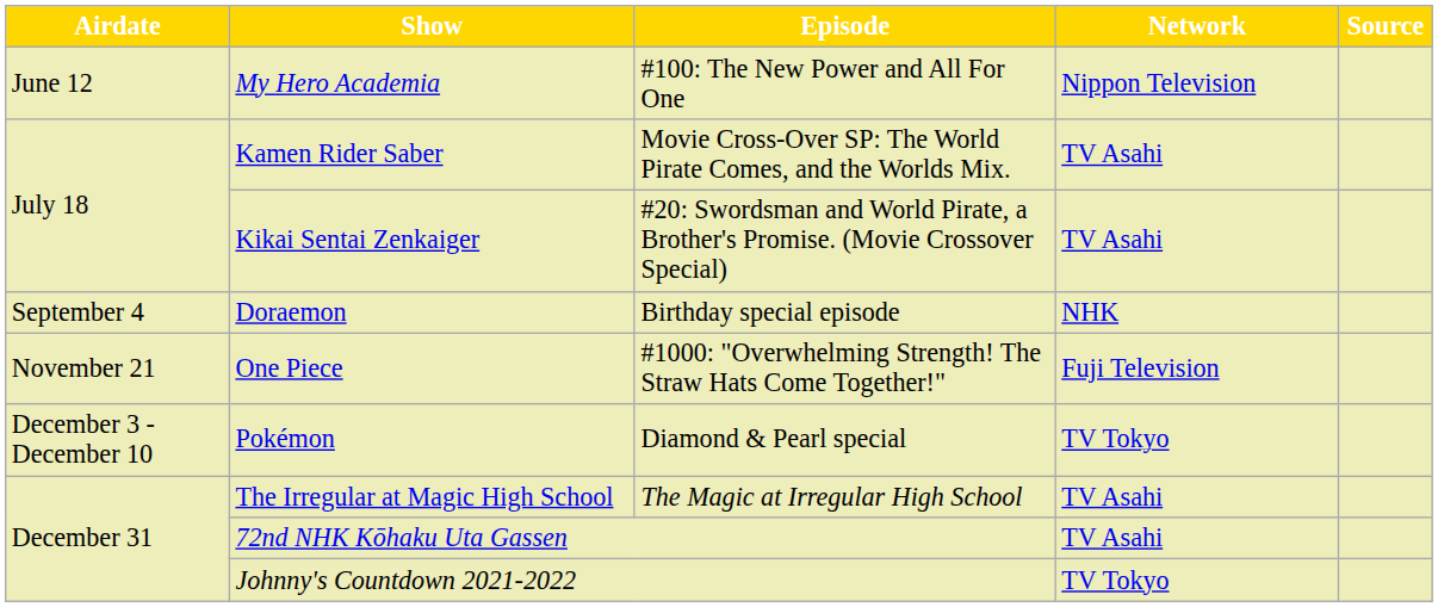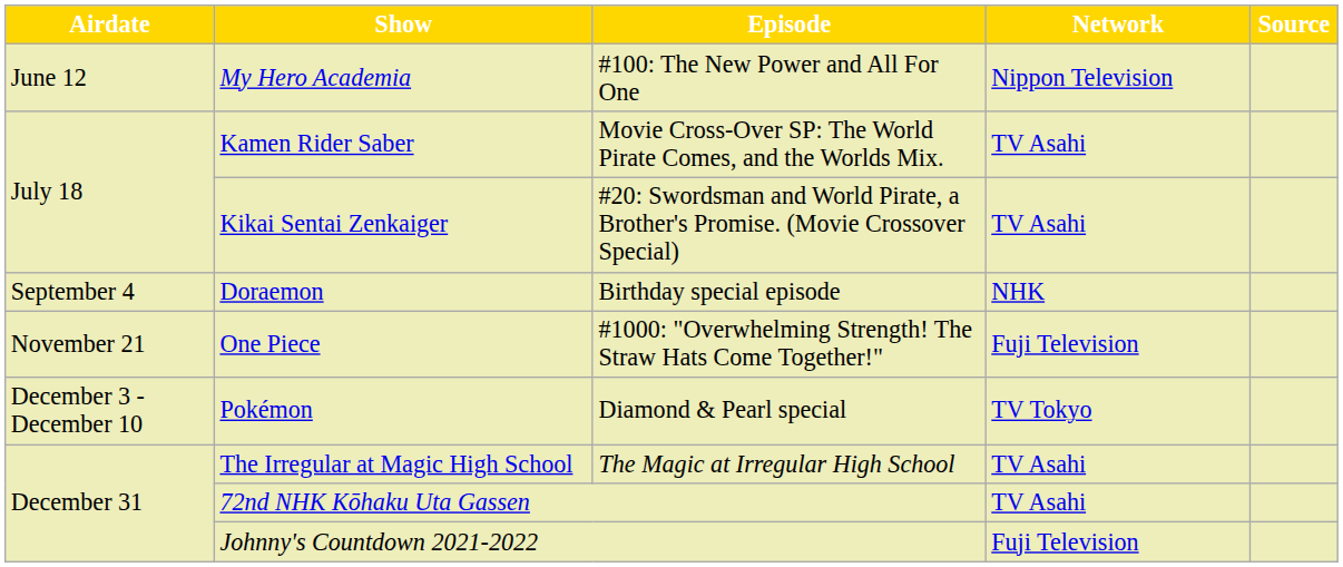 <table class="wikitable" style="background:#EEB">
 <tr>
 <th style="background:gold; color:white;" width="150">Airdate</th>
 <th style="background:gold; color:white;" width="300">Show</th>
 <th style="background:gold; color:white;" width="300">Episode</th>
 <th style="background:gold; color:white;" width="200">Network</th>
 <th style="background:gold; color:white;" width="50">Source</th>
 </tr>
 <tr>
 <td>June 12</td>
 <td><em><a href='#'>My Hero Academia</a></em></td>
 <td>#100: The New Power and All For One</td>
 <td><a href='#'>Nippon Television</a></td>
 <td></td>
 </tr>
 <tr>
 <td rowspan=2>July 18</td>
 <td><a href='#'>Kamen Rider Saber</a></td>
 <td>Movie Cross-Over SP: The World Pirate Comes, and the Worlds Mix.</td>
 <td><a href='#'>TV Asahi</a></td>
 <td></td>
 </tr>
 <tr>
 <td><a href='#'>Kikai Sentai Zenkaiger</a></td>
 <td>#20: Swordsman and World Pirate, a Brother's Promise. (Movie Crossover Special)</td>
 <td><a href='#'>TV Asahi</a></td>
 <td></td>
 </tr>
 <tr>
 <td>September 4</td>
 <td><a href='#'>Doraemon</a></td>
 <td>Birthday special episode</td>
 <td><a href='#'>NHK</a></td>
 <td></td>
 </tr>
 <tr>
 <td>November 21</td>
 <td><a href='#'>One Piece</a></td>
 <td>#1000: "Overwhelming Strength! The Straw Hats Come Together!"</td>
 <td><a href='#'>Fuji Television</a></td>
 <td></td>
 </tr>
 <tr>
 <td>December 3 - December 10</td>
 <td><a href='#'>Pokémon</a></td>
 <td>Diamond & Pearl special</td>
 <td><a href='#'>TV Tokyo</a></td>
 <td></td>
 </tr>
 <tr>
 <td rowspan=3>December 31</td>
 <td><a href='#'>The Irregular at Magic High School</a></td>
 <td><em>The Magic at Irregular High School</em></td>
 <td><a href='#'>TV Asahi</a></td>
 <td></td>
 </tr>
 <tr>
 <td colspan=2><em><a href='#'>72nd NHK Kōhaku Uta Gassen</a></em></td>
 <td><a href='#'>TV Asahi</a></td>
 <td></td>
 </tr>
 <tr>
 <td colspan=2><em>Johnny's Countdown 2021-2022</em></td>
-<td><a href='#'>TV Tokyo</a></td>
+<td><a href='#'>Fuji Television</a></td>
 <td></td>
 </tr>
 </table>
